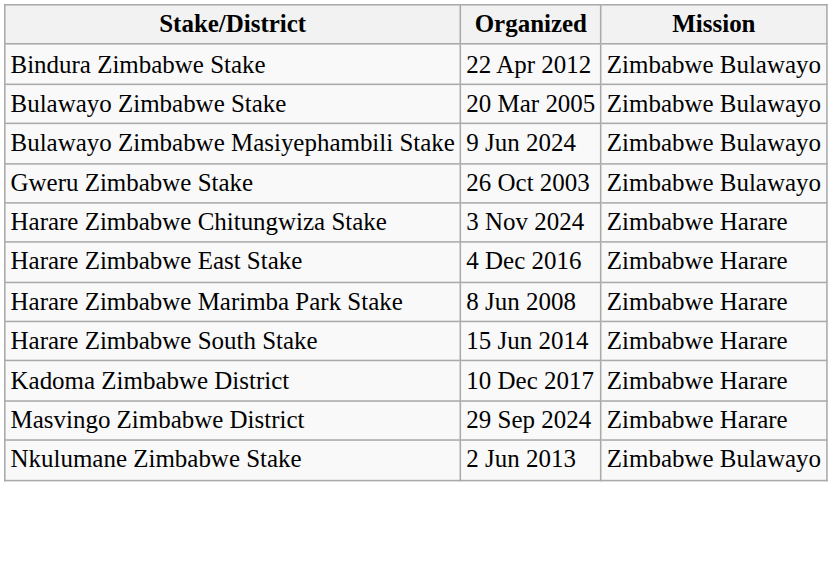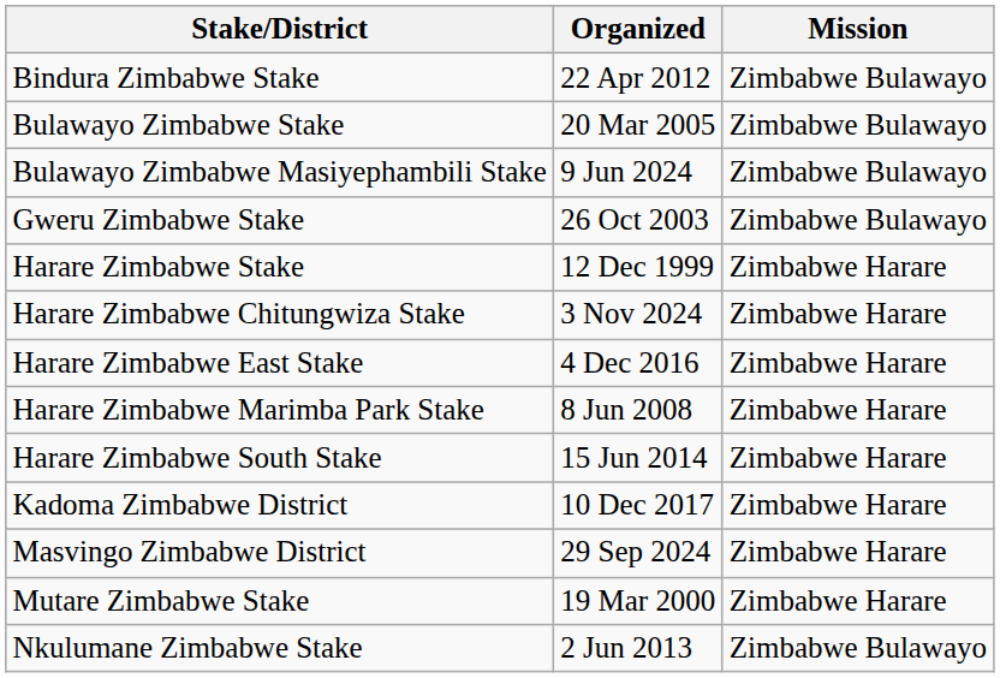 <table class="wikitable sortable">
 <tr>
 <th>Stake/District</th>
 <th data-sort-type=date>Organized</th>
 <th>Mission</th>
 </tr>
 <tr>
 <td>Bindura Zimbabwe Stake</td>
 <td>22 Apr 2012</td>
 <td>Zimbabwe Bulawayo</td>
 </tr>
 <tr>
 <td>Bulawayo Zimbabwe Stake</td>
 <td>20 Mar 2005</td>
 <td>Zimbabwe Bulawayo</td>
 </tr>
 <tr>
 <td>Bulawayo Zimbabwe Masiyephambili Stake</td>
 <td>9 Jun 2024</td>
 <td>Zimbabwe Bulawayo</td>
 </tr>
 <tr>
 <td>Gweru Zimbabwe Stake</td>
 <td>26 Oct 2003</td>
 <td>Zimbabwe Bulawayo</td>
+</tr>
+<tr>
+<td>Harare Zimbabwe Stake</td>
+<td>12 Dec 1999</td>
+<td>Zimbabwe Harare</td>
 </tr>
 <tr>
 <td>Harare Zimbabwe Chitungwiza Stake</td>
 <td>3 Nov 2024</td>
 <td>Zimbabwe Harare</td>
 </tr>
 <tr>
 <td>Harare Zimbabwe East Stake</td>
 <td>4 Dec 2016</td>
 <td>Zimbabwe Harare</td>
 </tr>
 <tr>
 <td>Harare Zimbabwe Marimba Park Stake</td>
 <td>8 Jun 2008</td>
 <td>Zimbabwe Harare</td>
 </tr>
 <tr>
 <td>Harare Zimbabwe South Stake</td>
 <td>15 Jun 2014</td>
 <td>Zimbabwe Harare</td>
 </tr>
 <tr>
 <td>Kadoma Zimbabwe District</td>
 <td>10 Dec 2017</td>
 <td>Zimbabwe Harare</td>
 </tr>
 <tr>
 <td>Masvingo Zimbabwe District</td>
 <td>29 Sep 2024</td>
 <td>Zimbabwe Harare</td>
 </tr>
 <tr>
+<td>Mutare Zimbabwe Stake</td>
+<td>19 Mar 2000</td>
+<td>Zimbabwe Harare</td>
+</tr>
+<tr>
 <td>Nkulumane Zimbabwe Stake</td>
 <td>2 Jun 2013</td>
 <td>Zimbabwe Bulawayo</td>
 </tr>
 </table>
